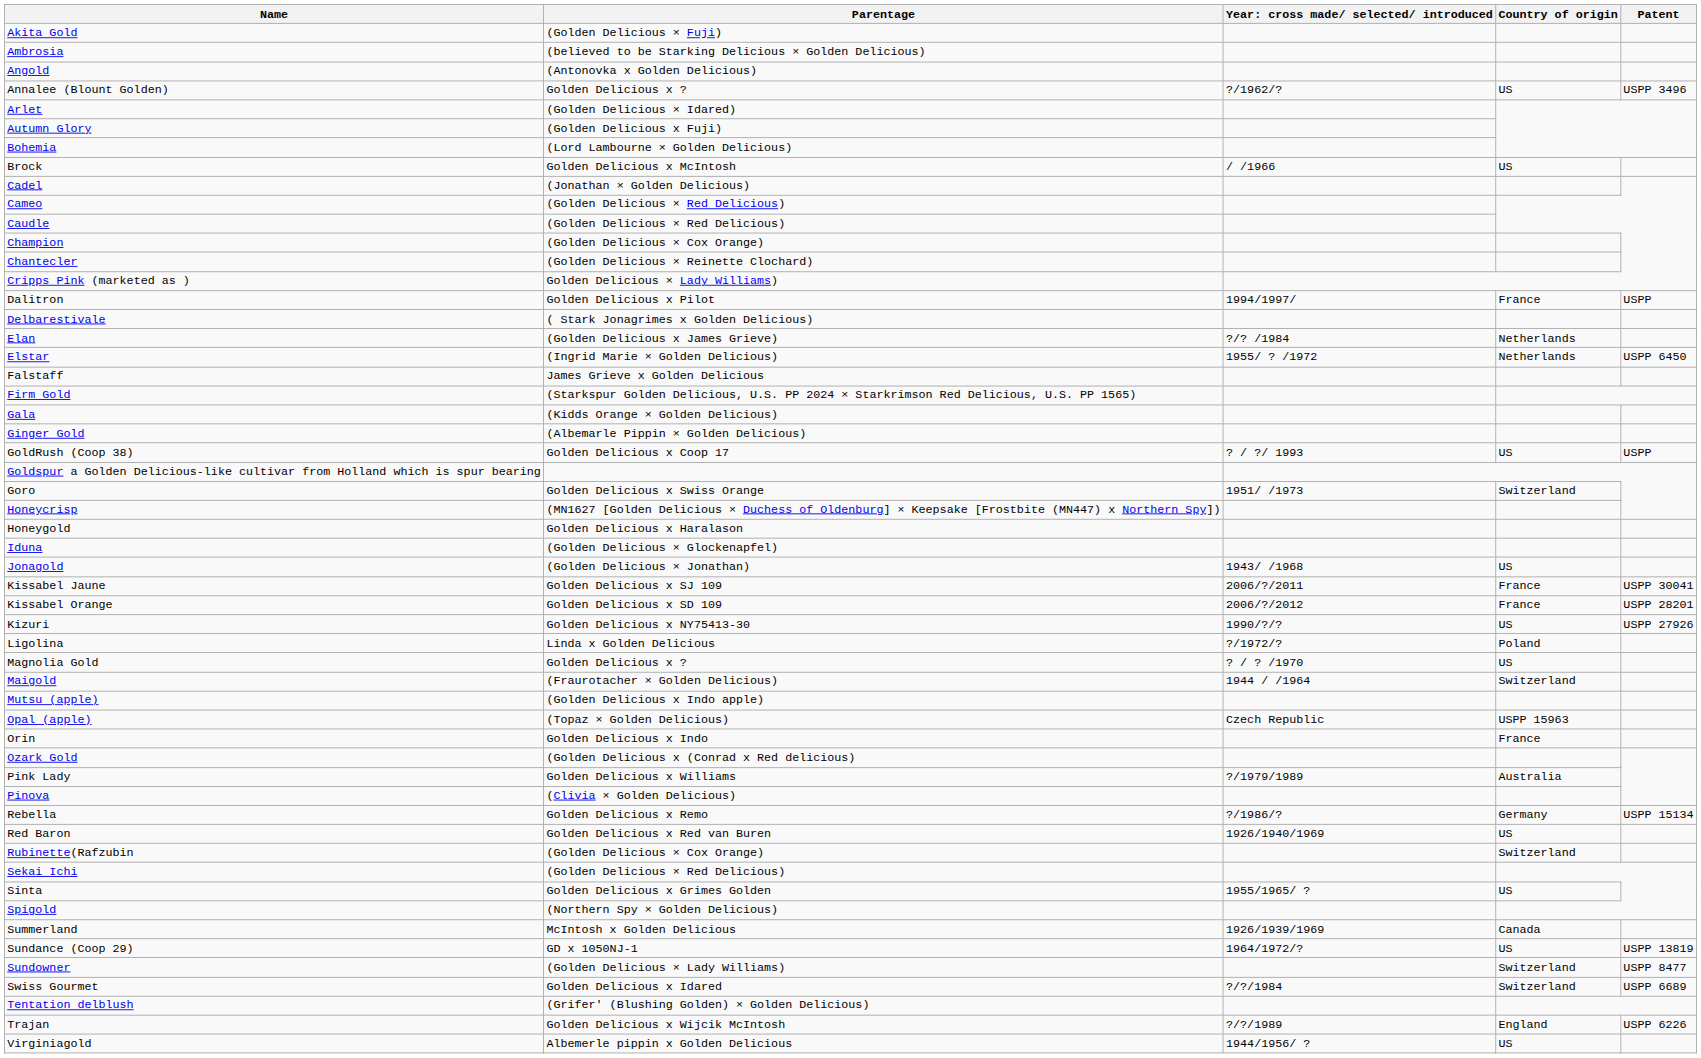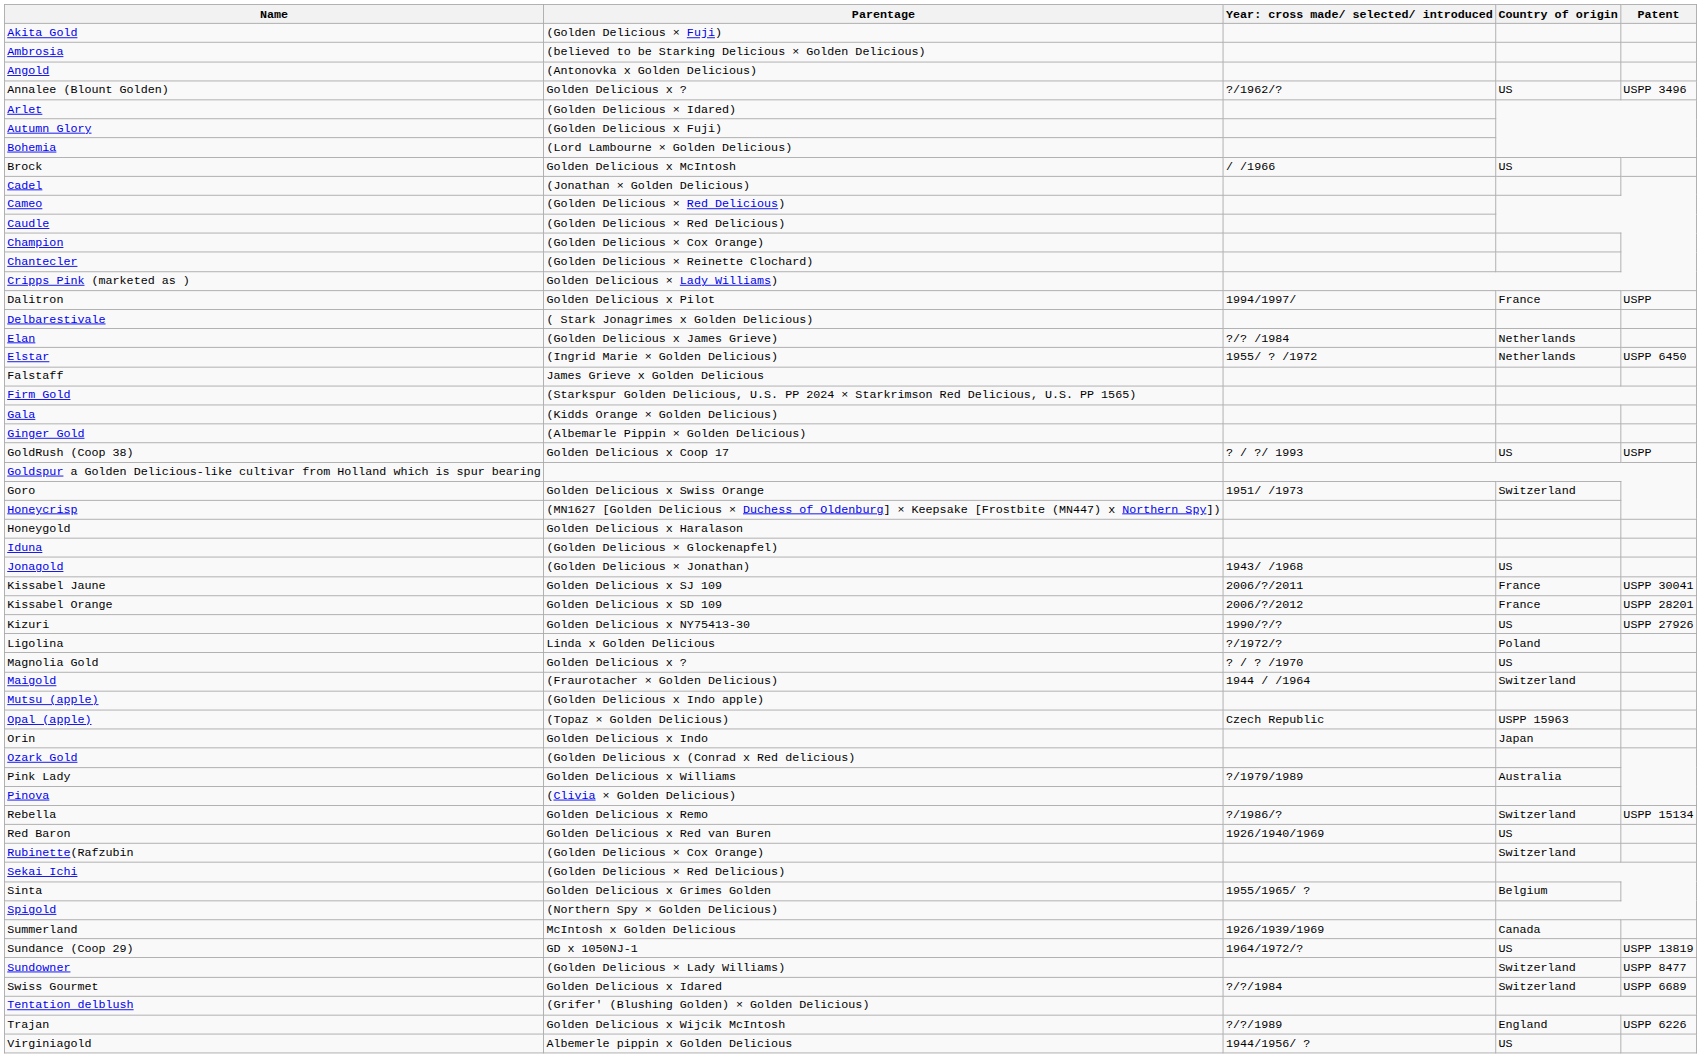 <table class="wikitable">
 <tr>
 <th>Name</th>
 <th>Parentage</th>
 <th>Year: cross made/ selected/ introduced</th>
 <th>Country of origin</th>
 <th>Patent</th>
 </tr>
 <tr>
 <td><a href='#'>Akita Gold</a></td>
 <td>(Golden Delicious × <a href='#'>Fuji</a>)</td>
 <td></td>
 <td></td>
 <td></td>
 </tr>
 <tr>
 <td><a href='#'>Ambrosia</a></td>
 <td>(believed to be Starking Delicious × Golden Delicious)</td>
 <td></td>
 <td></td>
 <td></td>
 </tr>
 <tr>
 <td><a href='#'>Angold</a></td>
 <td>(Antonovka x Golden Delicious)</td>
 <td></td>
 <td></td>
 <td></td>
 </tr>
 <tr>
 <td>Annalee (Blount Golden)</td>
 <td>Golden Delicious x ?</td>
 <td>?/1962/?</td>
 <td>US</td>
 <td>USPP 3496</td>
 </tr>
 <tr>
 <td><a href='#'>Arlet</a></td>
 <td>(Golden Delicious × Idared)</td>
 <td></td>
 </tr>
 <tr>
 <td><a href='#'>Autumn Glory</a></td>
 <td>(Golden Delicious x Fuji)</td>
 <td></td>
 </tr>
 <tr>
 <td><a href='#'>Bohemia</a></td>
 <td>(Lord Lambourne × Golden Delicious)</td>
 <td></td>
 </tr>
 <tr>
 <td>Brock</td>
 <td>Golden Delicious x McIntosh</td>
 <td>/    /1966</td>
 <td>US</td>
 <td></td>
 </tr>
 <tr>
 <td><a href='#'>Cadel</a></td>
 <td>(Jonathan × Golden Delicious)</td>
 <td></td>
 <td></td>
 </tr>
 <tr>
 <td><a href='#'>Cameo</a></td>
 <td>(Golden Delicious × <a href='#'>Red Delicious</a>)</td>
 <td></td>
 </tr>
 <tr>
 <td><a href='#'>Caudle</a></td>
 <td>(Golden Delicious × Red Delicious)</td>
 <td></td>
 </tr>
 <tr>
 <td><a href='#'>Champion</a></td>
 <td>(Golden Delicious × Cox Orange)</td>
 <td></td>
 <td></td>
 </tr>
 <tr>
 <td><a href='#'>Chantecler</a></td>
 <td>(Golden Delicious × Reinette Clochard)</td>
 <td></td>
 <td></td>
 </tr>
 <tr>
 <td><a href='#'>Cripps Pink</a> (marketed as )</td>
 <td>Golden Delicious × <a href='#'>Lady Williams</a>)</td>
 </tr>
 <tr>
 <td>Dalitron</td>
 <td>Golden Delicious x Pilot</td>
 <td>1994/1997/</td>
 <td>France</td>
 <td>USPP</td>
 </tr>
 <tr>
 <td><a href='#'>Delbarestivale</a></td>
 <td>( Stark Jonagrimes x Golden Delicious)</td>
 <td></td>
 <td></td>
 <td></td>
 </tr>
 <tr>
 <td><a href='#'>Elan</a></td>
 <td>(Golden Delicious x James Grieve)</td>
 <td>?/?  /1984</td>
 <td>Netherlands</td>
 <td></td>
 </tr>
 <tr>
 <td><a href='#'>Elstar</a></td>
 <td>(Ingrid Marie × Golden Delicious)</td>
 <td>1955/  ? /1972</td>
 <td>Netherlands</td>
 <td>USPP 6450</td>
 </tr>
 <tr>
 <td>Falstaff</td>
 <td>James Grieve x Golden Delicious</td>
 <td></td>
 <td></td>
 <td></td>
 </tr>
 <tr>
 <td><a href='#'>Firm Gold</a></td>
 <td>(Starkspur Golden Delicious, U.S. PP 2024 × Starkrimson Red Delicious, U.S. PP 1565)</td>
 <td></td>
 </tr>
 <tr>
 <td><a href='#'>Gala</a></td>
 <td>(Kidds Orange × Golden Delicious)</td>
 <td></td>
 <td></td>
 <td></td>
 </tr>
 <tr>
 <td><a href='#'>Ginger Gold</a></td>
 <td>(Albemarle Pippin × Golden Delicious)</td>
 <td></td>
 <td></td>
 <td></td>
 </tr>
 <tr>
 <td>GoldRush (Coop 38)</td>
 <td>Golden Delicious x Coop 17</td>
 <td>? /   ?/ 1993</td>
 <td>US</td>
 <td>USPP</td>
 </tr>
 <tr>
 <td><a href='#'>Goldspur</a> a Golden Delicious-like cultivar from Holland which is spur bearing</td>
 <td></td>
 </tr>
 <tr>
 <td>Goro</td>
 <td>Golden Delicious x Swiss Orange</td>
 <td>1951/  /1973</td>
 <td>Switzerland</td>
 </tr>
 <tr>
 <td><a href='#'>Honeycrisp</a></td>
 <td>(MN1627 [Golden Delicious × <a href='#'>Duchess of Oldenburg</a>] × Keepsake [Frostbite (MN447) x <a href='#'>Northern Spy</a>])</td>
 <td></td>
 <td></td>
 </tr>
 <tr>
 <td>Honeygold</td>
 <td>Golden Delicious x Haralason</td>
 <td></td>
 <td></td>
 <td></td>
 </tr>
 <tr>
 <td><a href='#'>Iduna</a></td>
 <td>(Golden Delicious × Glockenapfel)</td>
 <td></td>
 <td></td>
 </tr>
 <tr>
 <td><a href='#'>Jonagold</a></td>
 <td>(Golden Delicious × Jonathan)</td>
 <td>1943/  /1968</td>
 <td>US</td>
 <td></td>
 </tr>
 <tr>
 <td>Kissabel Jaune</td>
 <td>Golden Delicious x SJ 109</td>
 <td>2006/?/2011</td>
 <td>France</td>
 <td>USPP 30041</td>
 </tr>
 <tr>
 <td>Kissabel Orange</td>
 <td>Golden Delicious x SD 109</td>
 <td>2006/?/2012</td>
 <td>France</td>
 <td>USPP 28201</td>
 </tr>
 <tr>
 <td>Kizuri</td>
 <td>Golden Delicious x NY75413-30</td>
 <td>1990/?/?</td>
 <td>US</td>
 <td>USPP 27926</td>
 </tr>
 <tr>
 <td>Ligolina</td>
 <td>Linda x Golden Delicious</td>
 <td>?/1972/?</td>
 <td>Poland</td>
 <td></td>
 </tr>
 <tr>
 <td>Magnolia Gold</td>
 <td>Golden Delicious x ?</td>
 <td>? /  ? /1970</td>
 <td>US</td>
 </tr>
 <tr>
 <td><a href='#'>Maigold</a></td>
 <td>(Fraurotacher × Golden Delicious)</td>
 <td>1944 /   /1964</td>
 <td>Switzerland</td>
 <td></td>
 </tr>
 <tr>
 <td><a href='#'>Mutsu (apple)</a></td>
 <td>(Golden Delicious x Indo apple)</td>
 <td></td>
 <td></td>
 <td></td>
 </tr>
 <tr>
 <td><a href='#'>Opal (apple)</a></td>
 <td>(Topaz × Golden Delicious)</td>
 <td ?/1999/?>Czech Republic</td>
 <td>USPP 15963</td>
 </tr>
 <tr>
 <td>Orin</td>
 <td>Golden Delicious x Indo</td>
 <td></td>
-<td>France</td>
+<td>Japan</td>
 <td></td>
 </tr>
 <tr>
 <td><a href='#'>Ozark Gold</a></td>
 <td>(Golden Delicious x (Conrad x Red delicious)</td>
 <td></td>
 <td></td>
 </tr>
 <tr>
 <td>Pink Lady</td>
 <td>Golden Delicious x Williams</td>
 <td>?/1979/1989</td>
 <td>Australia</td>
 </tr>
 <tr>
 <td><a href='#'>Pinova</a></td>
 <td>(<a href='#'>Clivia</a> × Golden Delicious)</td>
 <td></td>
 <td></td>
 </tr>
 <tr>
 <td>Rebella</td>
 <td>Golden Delicious x Remo</td>
 <td>?/1986/?</td>
-<td>Germany</td>
+<td>Switzerland</td>
 <td>USPP 15134</td>
 </tr>
 <tr>
 <td>Red Baron</td>
 <td>Golden Delicious x Red van Buren</td>
 <td>1926/1940/1969</td>
 <td>US</td>
 </tr>
 <tr>
 <td><a href='#'>Rubinette</a>(Rafzubin</td>
 <td>(Golden Delicious × Cox Orange)</td>
 <td></td>
 <td>Switzerland</td>
 <td></td>
 </tr>
 <tr>
 <td><a href='#'>Sekai Ichi</a></td>
 <td>(Golden Delicious × Red Delicious)</td>
 <td></td>
 </tr>
 <tr>
 <td>Sinta</td>
 <td>Golden Delicious x Grimes Golden</td>
 <td>1955/1965/ ?</td>
-<td>US</td>
+<td>Belgium</td>
 </tr>
 <tr>
 <td><a href='#'>Spigold</a></td>
 <td>(Northern Spy × Golden Delicious)</td>
 <td></td>
 </tr>
 <tr>
 <td>Summerland</td>
 <td>McIntosh x Golden Delicious</td>
 <td>1926/1939/1969</td>
 <td>Canada</td>
 <td></td>
 </tr>
 <tr>
 <td>Sundance (Coop 29)</td>
 <td>GD x 1050NJ-1</td>
 <td>1964/1972/?</td>
 <td>US</td>
 <td>USPP 13819</td>
 </tr>
 <tr>
 <td><a href='#'>Sundowner</a></td>
 <td>(Golden Delicious × Lady Williams)</td>
 <td></td>
 <td>Switzerland</td>
 <td>USPP 8477</td>
 </tr>
 <tr>
 <td>Swiss Gourmet</td>
 <td>Golden Delicious x Idared</td>
 <td>?/?/1984</td>
 <td>Switzerland</td>
 <td>USPP 6689</td>
 </tr>
 <tr>
 <td><a href='#'>Tentation delblush</a></td>
 <td>(Grifer' (Blushing Golden) × Golden Delicious)</td>
 <td></td>
 </tr>
 <tr>
 <td>Trajan</td>
 <td>Golden Delicious x Wijcik McIntosh</td>
 <td>?/?/1989</td>
 <td>England</td>
 <td>USPP 6226</td>
 </tr>
 <tr>
 <td>Virginiagold</td>
 <td>Albemerle pippin x Golden Delicious</td>
 <td>1944/1956/ ?</td>
 <td>US</td>
 <td></td>
 </tr>
 </table>
